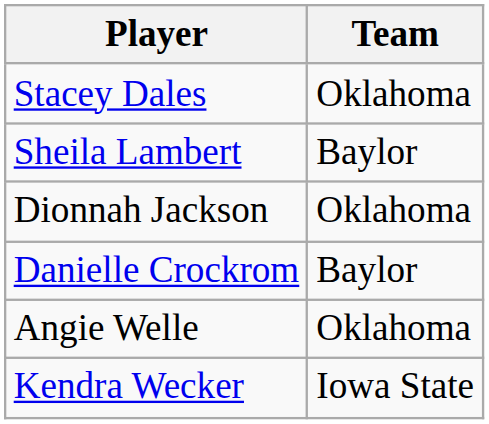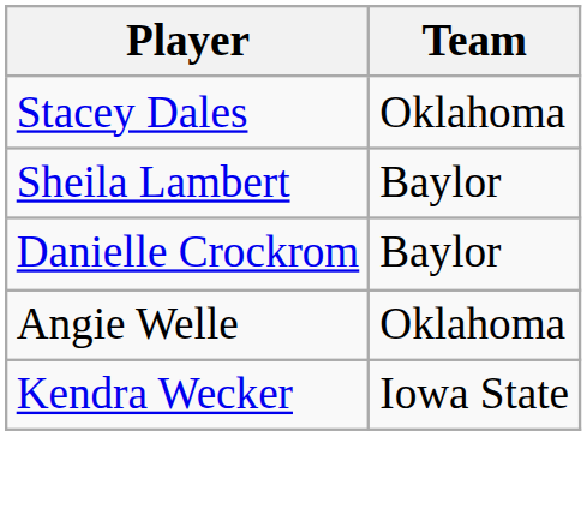 <table class="wikitable">
 <tr>
 <th>Player</th>
 <th>Team</th>
 </tr>
 <tr>
 <td><a href='#'>Stacey Dales</a></td>
 <td>Oklahoma</td>
 </tr>
 <tr>
 <td><a href='#'>Sheila Lambert</a></td>
 <td>Baylor</td>
 </tr>
 <tr>
-<td>Dionnah Jackson</td>
-<td>Oklahoma</td>
-</tr>
-<tr>
 <td><a href='#'>Danielle Crockrom</a></td>
 <td>Baylor</td>
 </tr>
 <tr>
 <td>Angie Welle</td>
 <td>Oklahoma</td>
 </tr>
 <tr>
 <td><a href='#'>Kendra Wecker</a></td>
 <td>Iowa State</td>
 </tr>
 </table>
